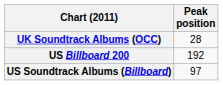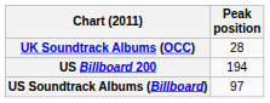 <table class="wikitable plainrowheaders" style="text-align:center">
 <tr>
 <th scope="col">Chart (2011)</th>
 <th scope="col">Peak<br>position</th>
 </tr>
 <tr>
 <th scope="row"><a href='#'>UK Soundtrack Albums</a> (<a href='#'>OCC</a>)</th>
 <td>28</td>
 </tr>
 <tr>
 <th scope="row">US <a href='#'><em>Billboard</em> 200</a></th>
-<td>192</td>
+<td>194</td>
 </tr>
 <tr>
 <th scope="row">US Soundtrack Albums (<a href='#'><em>Billboard</em></a>)</th>
 <td>97</td>
 </tr>
 </table>
